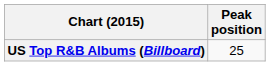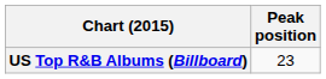 <table class="wikitable sortable plainrowheaders">
 <tr>
 <th scope="col">Chart (2015)</th>
 <th scope="col">Peak<br> position</th>
 </tr>
 <tr>
 <th scope="row">US <a href='#'>Top R&B Albums</a> (<em><a href='#'>Billboard</a></em>)</th>
-<td style="text-align:center;">25</td>
+<td style="text-align:center;">23</td>
 </tr>
 </table>
